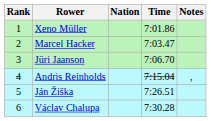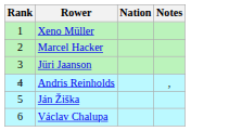 <table class="wikitable sortable" style="text-align:center">
 <tr>
 <th>Rank</th>
 <th>Rower</th>
 <th>Nation</th>
-<th>Time</th>
 <th>Notes</th>
 </tr>
 <tr bgcolor=bbf3bb>
 <td>1</td>
 <td align=left><a href='#'>Xeno Müller</a></td>
 <td align=left></td>
-<td>7:01.86</td>
 <td></td>
 </tr>
 <tr bgcolor=bbf3bb>
 <td>2</td>
 <td align=left><a href='#'>Marcel Hacker</a></td>
 <td align=left></td>
-<td>7:03.47</td>
 <td></td>
 </tr>
 <tr bgcolor=bbf3bb>
 <td>3</td>
 <td align=left><a href='#'>Jüri Jaanson</a></td>
 <td align=left></td>
-<td>7:06.70</td>
 <td></td>
 </tr>
 <tr bgcolor=bbf9ff>
 <td><s>4</s></td>
 <td align=left><a href='#'>Andris Reinholds</a></td>
 <td align=left></td>
-<td><s>7:15.04</s></td>
 <td>, </td>
 </tr>
 <tr bgcolor=bbf9ff>
 <td>5</td>
 <td align=left><a href='#'>Ján Žiška</a></td>
 <td align=left></td>
-<td>7:26.51</td>
 <td></td>
 </tr>
 <tr bgcolor=bbf9ff>
 <td>6</td>
 <td align=left><a href='#'>Václav Chalupa</a></td>
 <td align=left></td>
-<td>7:30.28</td>
 <td></td>
 </tr>
 </table>
